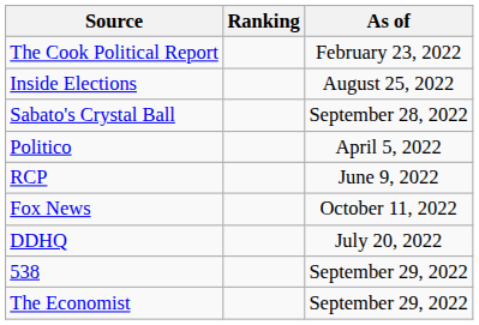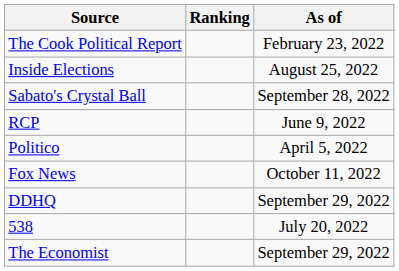 <table class="wikitable" style="text-align:center">
 <tr>
 <th>Source</th>
 <th>Ranking</th>
 <th>As of</th>
 </tr>
 <tr>
 <td align=left><a href='#'>The Cook Political Report</a></td>
 <td></td>
 <td>February 23, 2022</td>
 </tr>
 <tr>
 <td align=left><a href='#'>Inside Elections</a></td>
 <td></td>
 <td>August 25, 2022</td>
 </tr>
 <tr>
 <td align=left><a href='#'>Sabato's Crystal Ball</a></td>
 <td></td>
 <td>September 28, 2022</td>
 </tr>
 <tr>
+<td align="left"><a href='#'>RCP</a></td>
+<td></td>
+<td>June 9, 2022</td>
+</tr>
+<tr>
 <td style="text-align:left;"><a href='#'>Politico</a></td>
 <td></td>
 <td>April 5, 2022</td>
-</tr>
-<tr>
-<td align="left"><a href='#'>RCP</a></td>
-<td></td>
-<td>June 9, 2022</td>
 </tr>
 <tr>
 <td align=left><a href='#'>Fox News</a></td>
 <td></td>
 <td>October 11, 2022</td>
 </tr>
 <tr>
 <td align="left"><a href='#'>DDHQ</a></td>
 <td></td>
-<td>July 20, 2022</td>
+<td>September 29, 2022</td>
 </tr>
 <tr>
 <td align="left"><a href='#'>538</a></td>
 <td></td>
-<td>September 29, 2022</td>
+<td>July 20, 2022</td>
 </tr>
 <tr>
 <td align="left"><a href='#'>The Economist</a></td>
 <td></td>
 <td>September 29, 2022</td>
 </tr>
 </table>
